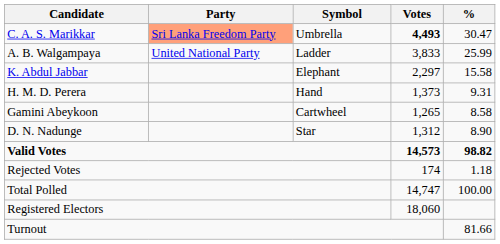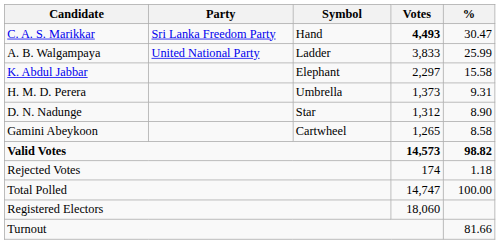 <table class="wikitable" border="1" style="text-align:right;">
 <tr>
 <th align=left width="180">Candidate</th>
 <th align=left width="180">Party</th>
 <th align=left width="120">Symbol</th>
 <th align=left width="60">Votes</th>
 <th align=left width="60">%</th>
 </tr>
 <tr>
 <td align=left><a href='#'>C. A. S. Marikkar</a></td>
-<td align=left style="background: lightsalmon;"><a href='#'>Sri Lanka Freedom Party</a></td>
-<td align=left>Umbrella</td>
+<td align=left><a href='#'>Sri Lanka Freedom Party</a></td>
+<td align=left>Hand</td>
 <td align=right><strong>4,493</strong></td>
 <td align=right>30.47</td>
 </tr>
 <tr>
 <td align=left>A. B. Walgampaya</td>
 <td align=left><a href='#'>United National Party</a></td>
 <td align=left>Ladder</td>
 <td align=right>3,833</td>
 <td align=right>25.99</td>
 </tr>
 <tr>
 <td align=left><a href='#'>K. Abdul Jabbar</a></td>
 <td align=left></td>
 <td align=left>Elephant</td>
 <td align=right>2,297</td>
 <td align=right>15.58</td>
 </tr>
 <tr>
 <td align=left>H. M. D. Perera</td>
 <td align=left></td>
-<td align=left>Hand</td>
+<td align=left>Umbrella</td>
 <td align=right>1,373</td>
 <td align=right>9.31</td>
+</tr>
+<tr>
+<td align=left>D. N. Nadunge</td>
+<td align=left></td>
+<td align=left>Star</td>
+<td align=right>1,312</td>
+<td align=right>8.90</td>
 </tr>
 <tr>
 <td align=left>Gamini Abeykoon</td>
 <td align=left></td>
 <td align=left>Cartwheel</td>
 <td align=right>1,265</td>
 <td align=right>8.58</td>
-</tr>
-<tr>
-<td align=left>D. N. Nadunge</td>
-<td align=left></td>
-<td align=left>Star</td>
-<td align=right>1,312</td>
-<td align=right>8.90</td>
 </tr>
 <tr>
 <td align=left colspan=3><strong>Valid Votes</strong></td>
 <td align=right><strong>14,573</strong></td>
 <td align=right><strong>98.82</strong></td>
 </tr>
 <tr>
 <td align=left colspan=3>Rejected Votes</td>
 <td align=right>174</td>
 <td align=right>1.18</td>
 </tr>
 <tr>
 <td align=left colspan=3>Total Polled</td>
 <td align=right>14,747</td>
 <td align=right>100.00</td>
 </tr>
 <tr>
 <td align=left colspan=3>Registered Electors</td>
 <td align=right>18,060</td>
 <td></td>
 </tr>
 <tr>
 <td align=left colspan=4>Turnout</td>
 <td align=right>81.66</td>
 </tr>
 </table>
